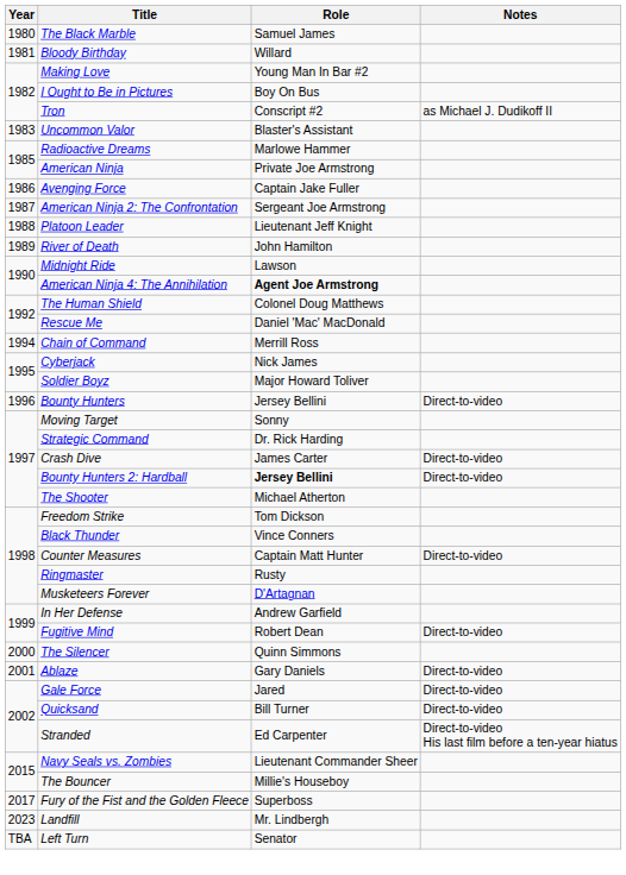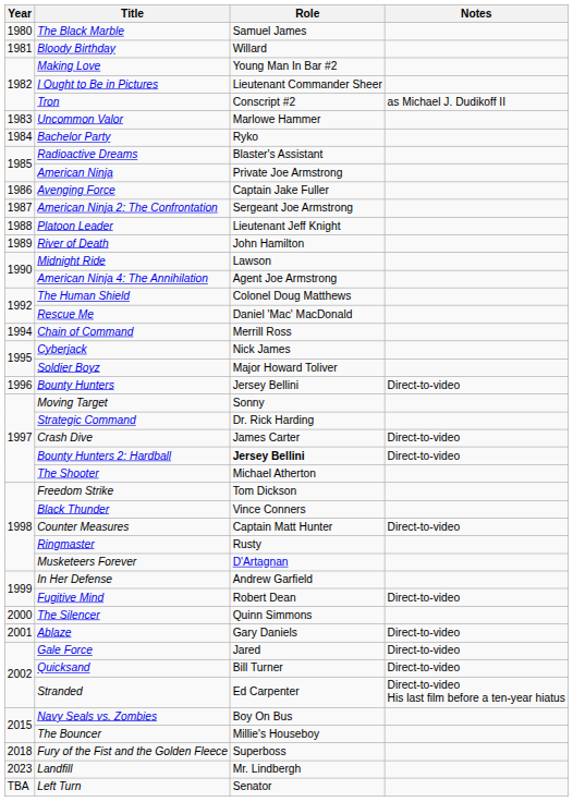 <table class="wikitable sortable">
 <tr>
 <th>Year</th>
 <th>Title</th>
 <th>Role</th>
 <th>Notes</th>
 </tr>
 <tr>
 <td>1980</td>
 <td><em><a href='#'>The Black Marble</a></em></td>
 <td>Samuel James</td>
 <td></td>
 </tr>
 <tr>
 <td>1981</td>
 <td><em><a href='#'>Bloody Birthday</a></em></td>
 <td>Willard</td>
 <td></td>
 </tr>
 <tr>
 <td rowspan="3">1982</td>
 <td><em><a href='#'>Making Love</a></em></td>
 <td>Young Man In Bar #2</td>
 <td></td>
 </tr>
 <tr>
 <td><em><a href='#'>I Ought to Be in Pictures</a></em></td>
-<td>Boy On Bus</td>
+<td>Lieutenant Commander Sheer</td>
 <td></td>
 </tr>
 <tr>
 <td><em><a href='#'>Tron</a></em></td>
 <td>Conscript #2</td>
 <td>as Michael J. Dudikoff II</td>
 </tr>
 <tr>
 <td>1983</td>
 <td><em><a href='#'>Uncommon Valor</a></em></td>
-<td>Blaster's Assistant</td>
+<td>Marlowe Hammer</td>
+<td></td>
+</tr>
+<tr>
+<td>1984</td>
+<td><em><a href='#'>Bachelor Party</a></em></td>
+<td>Ryko</td>
 <td></td>
 </tr>
 <tr>
 <td rowspan="2">1985</td>
 <td><em><a href='#'>Radioactive Dreams</a></em></td>
-<td>Marlowe Hammer</td>
+<td>Blaster's Assistant</td>
 <td></td>
 </tr>
 <tr>
 <td><em><a href='#'>American Ninja</a></em></td>
 <td>Private Joe Armstrong</td>
 <td></td>
 </tr>
 <tr>
 <td>1986</td>
 <td><em><a href='#'>Avenging Force</a></em></td>
 <td>Captain Jake Fuller</td>
 <td></td>
 </tr>
 <tr>
 <td>1987</td>
 <td><em><a href='#'>American Ninja 2: The Confrontation</a></em></td>
 <td>Sergeant Joe Armstrong</td>
 <td></td>
 </tr>
 <tr>
 <td>1988</td>
 <td><em><a href='#'>Platoon Leader</a></em></td>
 <td>Lieutenant Jeff Knight</td>
 <td></td>
 </tr>
 <tr>
 <td>1989</td>
 <td><em><a href='#'>River of Death</a></em></td>
 <td>John Hamilton</td>
 <td></td>
 </tr>
 <tr>
 <td rowspan="2">1990</td>
 <td><em><a href='#'>Midnight Ride</a></em></td>
 <td>Lawson</td>
 <td></td>
 </tr>
 <tr>
 <td><em><a href='#'>American Ninja 4: The Annihilation</a></em></td>
-<td><strong>Agent Joe Armstrong</strong></td>
+<td>Agent Joe Armstrong</td>
 <td></td>
 </tr>
 <tr>
 <td rowspan="2">1992</td>
 <td><em><a href='#'>The Human Shield</a></em></td>
 <td>Colonel Doug Matthews</td>
 <td></td>
 </tr>
 <tr>
 <td><em><a href='#'>Rescue Me</a></em></td>
 <td>Daniel 'Mac' MacDonald</td>
 <td></td>
 </tr>
 <tr>
 <td>1994</td>
 <td><em><a href='#'>Chain of Command</a></em></td>
 <td>Merrill Ross</td>
 <td></td>
 </tr>
 <tr>
 <td rowspan="2">1995</td>
 <td><em><a href='#'>Cyberjack</a></em></td>
 <td>Nick James</td>
 <td></td>
 </tr>
 <tr>
 <td><em><a href='#'>Soldier Boyz</a></em></td>
 <td>Major Howard Toliver</td>
 <td></td>
 </tr>
 <tr>
 <td>1996</td>
 <td><em><a href='#'>Bounty Hunters</a></em></td>
 <td>Jersey Bellini</td>
 <td>Direct-to-video</td>
 </tr>
 <tr>
 <td rowspan="5">1997</td>
 <td><em>Moving Target</em></td>
 <td>Sonny</td>
 <td></td>
 </tr>
 <tr>
 <td><em><a href='#'>Strategic Command</a></em></td>
 <td>Dr. Rick Harding</td>
 <td></td>
 </tr>
 <tr>
 <td><em>Crash Dive</em></td>
 <td>James Carter</td>
 <td>Direct-to-video</td>
 </tr>
 <tr>
 <td><em><a href='#'>Bounty Hunters 2: Hardball</a></em></td>
 <td><strong>Jersey Bellini</strong></td>
 <td>Direct-to-video</td>
 </tr>
 <tr>
 <td><em><a href='#'>The Shooter</a></em></td>
 <td>Michael Atherton</td>
 <td></td>
 </tr>
 <tr>
 <td rowspan="5">1998</td>
 <td><em>Freedom Strike</em></td>
 <td>Tom Dickson</td>
 <td></td>
 </tr>
 <tr>
 <td><em><a href='#'>Black Thunder</a></em></td>
 <td>Vince Conners</td>
 <td></td>
 </tr>
 <tr>
 <td><em>Counter Measures</em></td>
 <td>Captain Matt Hunter</td>
 <td>Direct-to-video</td>
 </tr>
 <tr>
 <td><em><a href='#'>Ringmaster</a></em></td>
 <td>Rusty</td>
 <td></td>
 </tr>
 <tr>
 <td><em>Musketeers Forever</em></td>
 <td><a href='#'>D'Artagnan</a></td>
 <td></td>
 </tr>
 <tr>
 <td rowspan="2">1999</td>
 <td><em>In Her Defense</em></td>
 <td>Andrew Garfield</td>
 <td></td>
 </tr>
 <tr>
 <td><em><a href='#'>Fugitive Mind</a></em></td>
 <td>Robert Dean</td>
 <td>Direct-to-video</td>
 </tr>
 <tr>
 <td>2000</td>
 <td><em><a href='#'>The Silencer</a></em></td>
 <td>Quinn Simmons</td>
 <td></td>
 </tr>
 <tr>
 <td>2001</td>
 <td><em><a href='#'>Ablaze</a></em></td>
 <td>Gary Daniels</td>
 <td>Direct-to-video</td>
 </tr>
 <tr>
 <td rowspan="3">2002</td>
 <td><em><a href='#'>Gale Force</a></em></td>
 <td>Jared</td>
 <td>Direct-to-video</td>
 </tr>
 <tr>
 <td><em><a href='#'>Quicksand</a></em></td>
 <td>Bill Turner</td>
 <td>Direct-to-video</td>
 </tr>
 <tr>
 <td><em>Stranded</em></td>
 <td>Ed Carpenter</td>
 <td>Direct-to-video<br>His last film before a ten-year hiatus</td>
 </tr>
 <tr>
 <td rowspan="2">2015</td>
 <td><em><a href='#'>Navy Seals vs. Zombies</a></em></td>
-<td>Lieutenant Commander Sheer</td>
+<td>Boy On Bus</td>
 <td></td>
 </tr>
 <tr>
 <td><em>The Bouncer</em></td>
 <td>Millie's Houseboy</td>
 <td></td>
 </tr>
 <tr>
-<td>2017</td>
+<td>2018</td>
 <td><em>Fury of the Fist and the Golden Fleece</em></td>
 <td>Superboss</td>
 <td></td>
 </tr>
 <tr>
 <td>2023</td>
 <td><em>Landfill</em></td>
 <td>Mr. Lindbergh</td>
 <td></td>
 </tr>
 <tr>
 <td rowspan="1">TBA</td>
 <td><em>Left Turn</em></td>
 <td>Senator</td>
 <td></td>
 </tr>
 </table>
